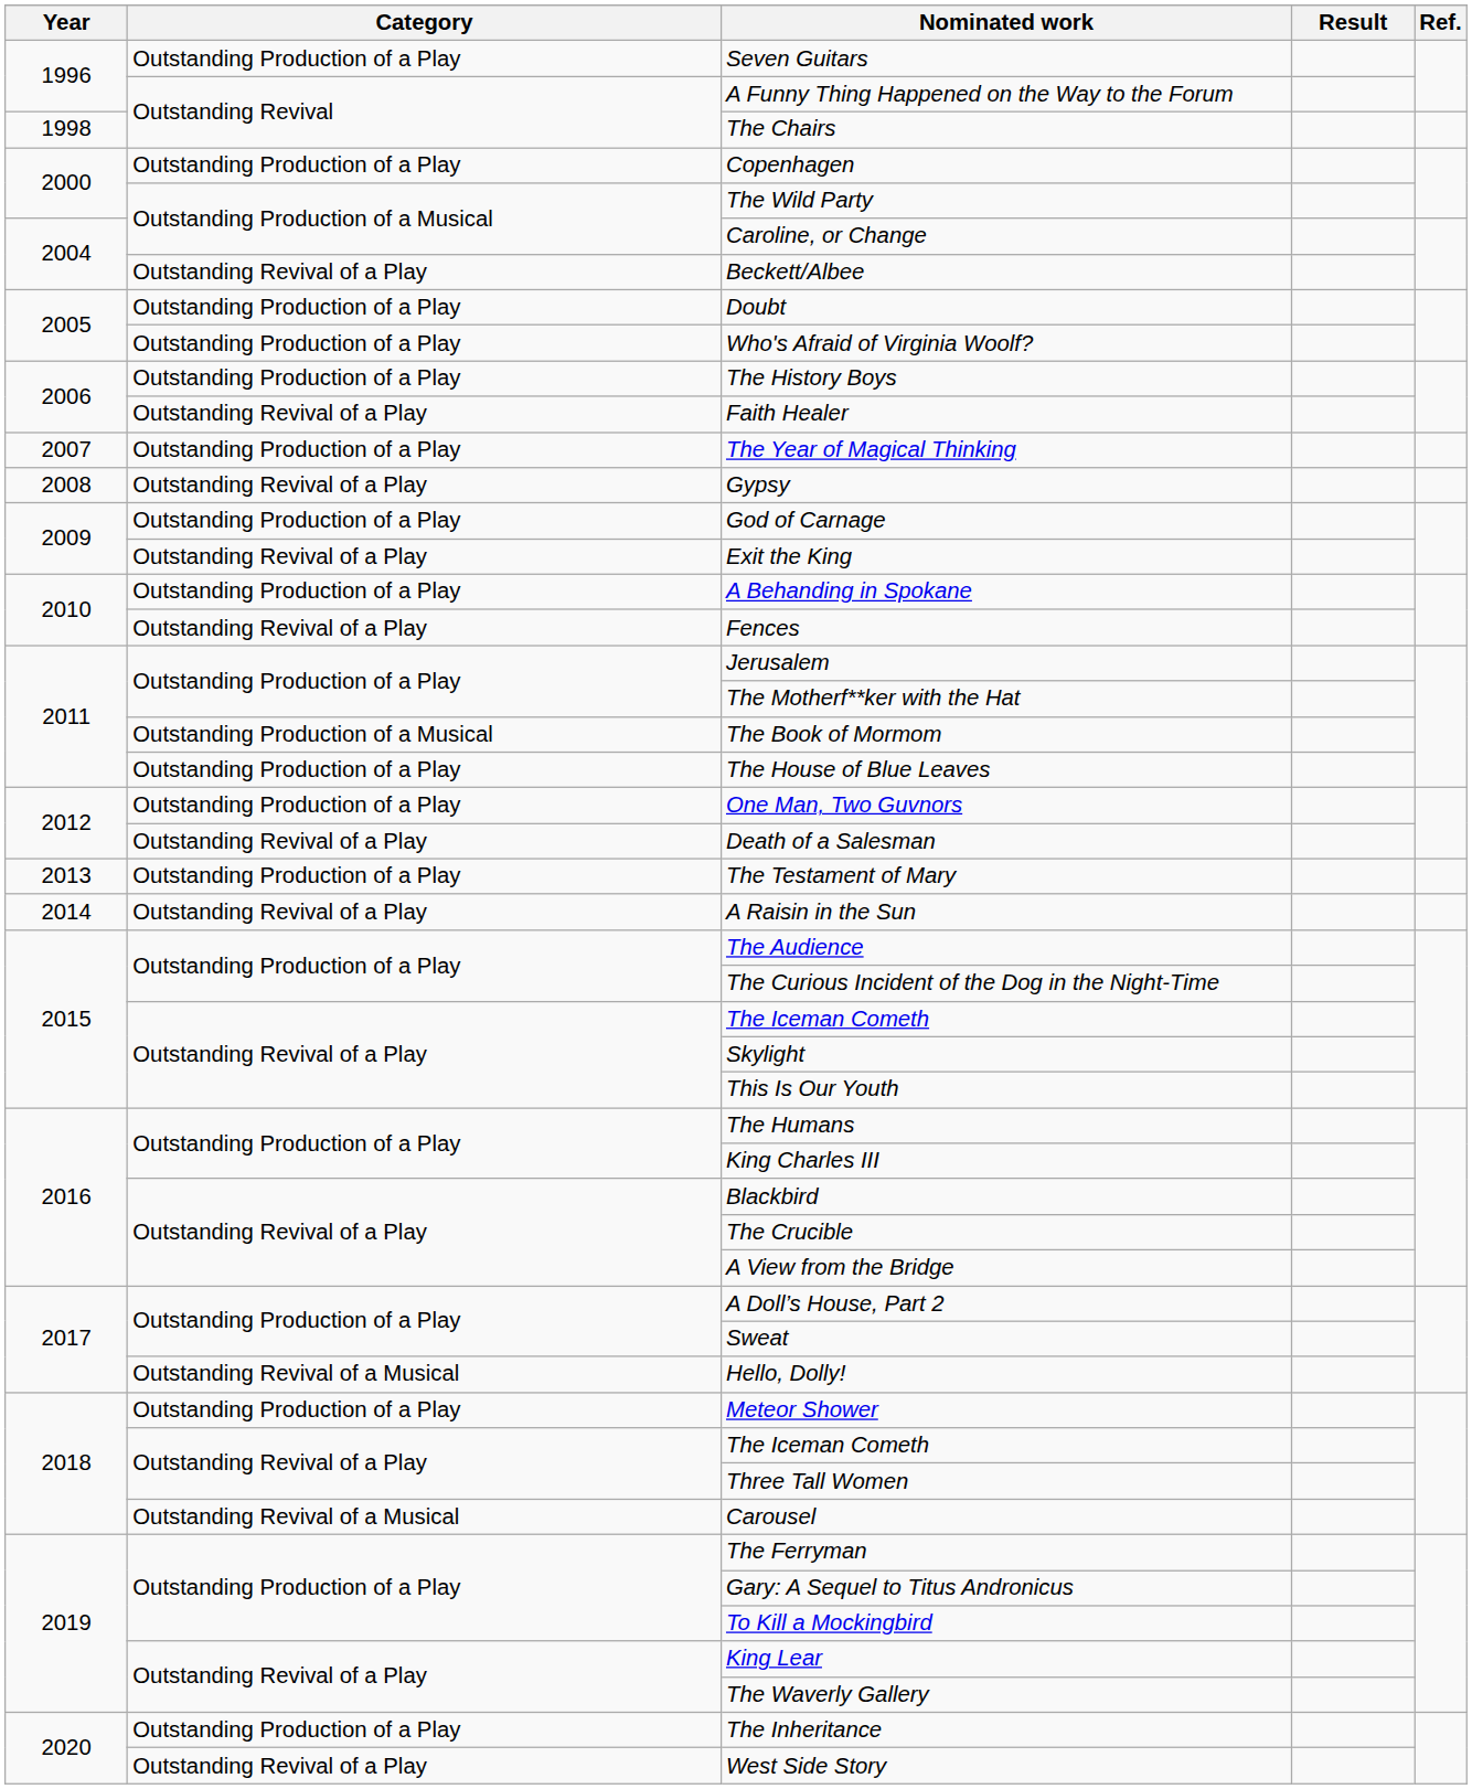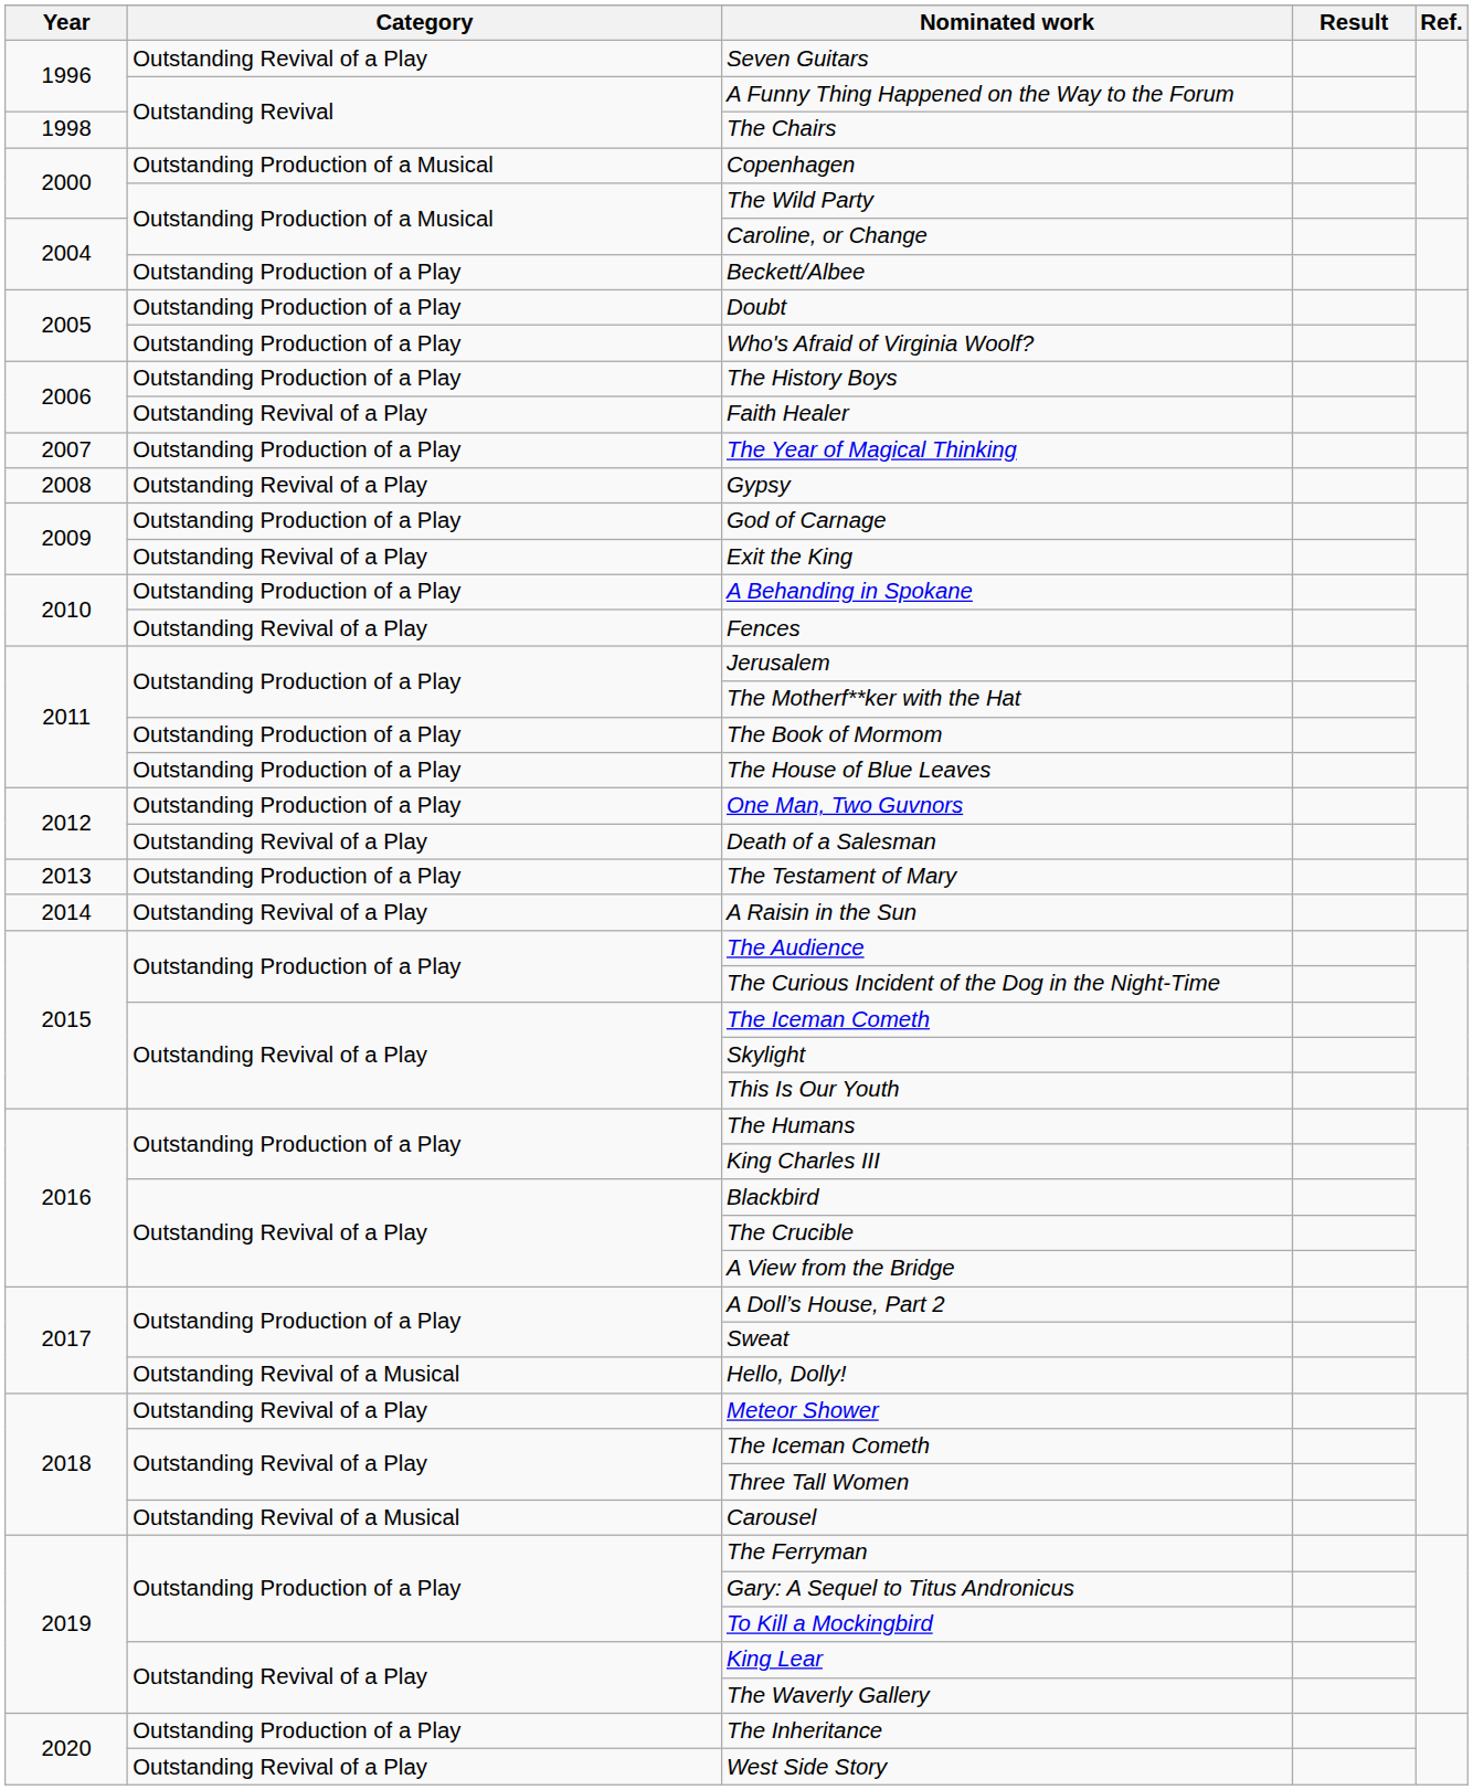 <table class=wikitable>
 <tr>
 </tr>
 <tr>
 <th scope="col" style="width:5em;">Year</th>
 <th scope="col" style="width:26em;">Category</th>
 <th scope="col" style="width:25em;">Nominated work</th>
 <th scope="col" style="width:5em;">Result</th>
 <th>Ref.</th>
 </tr>
 <tr>
 <td style="text-align:center;", rowspan="2">1996</td>
-<td>Outstanding Production of a Play</td>
+<td>Outstanding Revival of a Play</td>
 <td><em>Seven Guitars</em></td>
 <td></td>
 <td rowspan="2" style="text-align:center;"></td>
 </tr>
 <tr>
 <td rowspan="2">Outstanding Revival</td>
 <td><em>A Funny Thing Happened on the Way to the Forum</em></td>
 <td></td>
 </tr>
 <tr>
 <td style="text-align:center;">1998</td>
 <td><em>The Chairs</em></td>
 <td></td>
 <td style="text-align:center;"></td>
 </tr>
 <tr>
 <td style="text-align:center;", rowspan="2">2000</td>
-<td>Outstanding Production of a Play</td>
+<td>Outstanding Production of a Musical</td>
 <td><em>Copenhagen</em></td>
 <td></td>
 <td rowspan="2" style="text-align:center;"></td>
 </tr>
 <tr>
 <td rowspan="2">Outstanding Production of a Musical</td>
 <td><em>The Wild Party</em></td>
 <td></td>
 </tr>
 <tr>
 <td style="text-align:center;", rowspan="2">2004</td>
 <td><em>Caroline, or Change</em></td>
 <td></td>
 <td rowspan="2" style="text-align:center;"></td>
 </tr>
 <tr>
-<td>Outstanding Revival of a Play</td>
+<td>Outstanding Production of a Play</td>
 <td><em>Beckett/Albee</em></td>
 <td></td>
 </tr>
 <tr>
 <td style="text-align:center;", rowspan="2">2005</td>
 <td>Outstanding Production of a Play</td>
 <td><em>Doubt</em></td>
 <td></td>
 <td rowspan="2" style="text-align:center;"></td>
 </tr>
 <tr>
 <td>Outstanding Production of a Play</td>
 <td><em>Who's Afraid of Virginia Woolf?</em></td>
 <td></td>
 </tr>
 <tr>
 <td style="text-align:center;", rowspan="2">2006</td>
 <td>Outstanding Production of a Play</td>
 <td><em>The History Boys</em></td>
 <td></td>
 <td rowspan="2" style="text-align:center;"></td>
 </tr>
 <tr>
 <td>Outstanding Revival of a Play</td>
 <td><em>Faith Healer</em></td>
 <td></td>
 </tr>
 <tr>
 <td style="text-align:center;">2007</td>
 <td>Outstanding Production of a Play</td>
 <td><em><a href='#'>The Year of Magical Thinking</a></em></td>
 <td></td>
 <td style="text-align:center;"></td>
 </tr>
 <tr>
 <td style="text-align:center;">2008</td>
 <td>Outstanding Revival of a Play</td>
 <td><em>Gypsy</em></td>
 <td></td>
 <td style="text-align:center;"></td>
 </tr>
 <tr>
 <td style="text-align:center;", rowspan="2">2009</td>
 <td>Outstanding Production of a Play</td>
 <td><em>God of Carnage</em></td>
 <td></td>
 <td rowspan="2" style="text-align:center;"></td>
 </tr>
 <tr>
 <td>Outstanding Revival of a Play</td>
 <td><em>Exit the King</em></td>
 <td></td>
 </tr>
 <tr>
 <td style="text-align:center;", rowspan="2">2010</td>
 <td>Outstanding Production of a Play</td>
 <td><em><a href='#'>A Behanding in Spokane</a></em></td>
 <td></td>
 <td rowspan="2" style="text-align:center;"></td>
 </tr>
 <tr>
 <td>Outstanding Revival of a Play</td>
 <td><em>Fences</em></td>
 <td></td>
 </tr>
 <tr>
 <td style="text-align:center;", rowspan="4">2011</td>
 <td rowspan="2">Outstanding Production of a Play</td>
 <td><em>Jerusalem</em></td>
 <td></td>
 <td rowspan="4" style="text-align:center;"></td>
 </tr>
 <tr>
 <td><em>The Motherf**ker with the Hat</em></td>
 <td></td>
 </tr>
 <tr>
-<td>Outstanding Production of a Musical</td>
+<td>Outstanding Production of a Play</td>
 <td><em>The Book of Mormom</em></td>
 <td></td>
 </tr>
 <tr>
 <td>Outstanding Production of a Play</td>
 <td><em>The House of Blue Leaves</em></td>
 <td></td>
 </tr>
 <tr>
 <td style="text-align:center;", rowspan="2">2012</td>
 <td>Outstanding Production of a Play</td>
 <td><em><a href='#'>One Man, Two Guvnors</a></em></td>
 <td></td>
 <td rowspan="2" style="text-align:center;"></td>
 </tr>
 <tr>
 <td>Outstanding Revival of a Play</td>
 <td><em>Death of a Salesman</em></td>
 <td></td>
 </tr>
 <tr>
 <td style="text-align:center;">2013</td>
 <td>Outstanding Production of a Play</td>
 <td><em>The Testament of Mary</em></td>
 <td></td>
 <td style="text-align:center;"></td>
 </tr>
 <tr>
 <td style="text-align:center;">2014</td>
 <td>Outstanding Revival of a Play</td>
 <td><em>A Raisin in the Sun</em></td>
 <td></td>
 <td style="text-align:center;"></td>
 </tr>
 <tr>
 <td style="text-align:center;", rowspan="5">2015</td>
 <td rowspan="2">Outstanding Production of a Play</td>
 <td><em><a href='#'>The Audience</a></em></td>
 <td></td>
 <td rowspan="5" style="text-align:center;"></td>
 </tr>
 <tr>
 <td><em>The Curious Incident of the Dog in the Night-Time</em></td>
 <td></td>
 </tr>
 <tr>
 <td rowspan="3">Outstanding Revival of a Play</td>
 <td><em><a href='#'>The Iceman Cometh</a></em></td>
 <td></td>
 </tr>
 <tr>
 <td><em>Skylight</em></td>
 <td></td>
 </tr>
 <tr>
 <td><em>This Is Our Youth</em></td>
 <td></td>
 </tr>
 <tr>
 <td style="text-align:center;", rowspan="5">2016</td>
 <td rowspan="2">Outstanding Production of a Play</td>
 <td><em>The Humans</em></td>
 <td></td>
 <td rowspan="5" style="text-align:center;"></td>
 </tr>
 <tr>
 <td><em>King Charles III</em></td>
 <td></td>
 </tr>
 <tr>
 <td rowspan="3">Outstanding Revival of a Play</td>
 <td><em>Blackbird</em></td>
 <td></td>
 </tr>
 <tr>
 <td><em>The Crucible</em></td>
 <td></td>
 </tr>
 <tr>
 <td><em>A View from the Bridge</em></td>
 <td></td>
 </tr>
 <tr>
 <td style="text-align:center;", rowspan="3">2017</td>
 <td rowspan="2">Outstanding Production of a Play</td>
 <td><em>A Doll’s House, Part 2</em></td>
 <td></td>
 <td rowspan="3" style="text-align:center;"></td>
 </tr>
 <tr>
 <td><em>Sweat</em></td>
 <td></td>
 </tr>
 <tr>
 <td>Outstanding Revival of a Musical</td>
 <td><em>Hello, Dolly!</em></td>
 <td></td>
 </tr>
 <tr>
 <td style="text-align:center;", rowspan="4">2018</td>
-<td>Outstanding Production of a Play</td>
+<td>Outstanding Revival of a Play</td>
 <td><em><a href='#'>Meteor Shower</a></em></td>
 <td></td>
 <td rowspan="4" style="text-align:center;"></td>
 </tr>
 <tr>
 <td rowspan="2">Outstanding Revival of a Play</td>
 <td><em>The Iceman Cometh</em></td>
 <td></td>
 </tr>
 <tr>
 <td><em>Three Tall Women</em></td>
 <td></td>
 </tr>
 <tr>
 <td>Outstanding Revival of a Musical</td>
 <td><em>Carousel</em></td>
 <td></td>
 </tr>
 <tr>
 <td style="text-align:center;", rowspan="5">2019</td>
 <td rowspan="3">Outstanding Production of a Play</td>
 <td><em>The Ferryman</em></td>
 <td></td>
 <td rowspan="5" style="text-align:center;"></td>
 </tr>
 <tr>
 <td><em>Gary: A Sequel to Titus Andronicus</em></td>
 <td></td>
 </tr>
 <tr>
 <td><em><a href='#'>To Kill a Mockingbird</a></em></td>
 <td></td>
 </tr>
 <tr>
 <td rowspan="2">Outstanding Revival of a Play</td>
 <td><em><a href='#'>King Lear</a></em></td>
 <td></td>
 </tr>
 <tr>
 <td><em>The Waverly Gallery</em></td>
 <td></td>
 </tr>
 <tr>
 <td style="text-align:center;", rowspan="2">2020</td>
 <td>Outstanding Production of a Play</td>
 <td><em>The Inheritance</em></td>
 <td></td>
 <td rowspan="2" style="text-align:center;"></td>
 </tr>
 <tr>
 <td>Outstanding Revival of a Play</td>
 <td><em>West Side Story</em></td>
 <td></td>
 </tr>
 </table>
